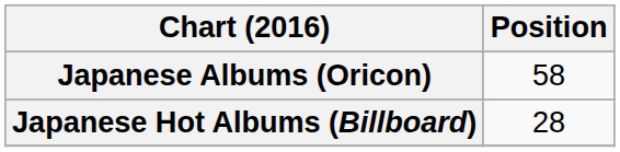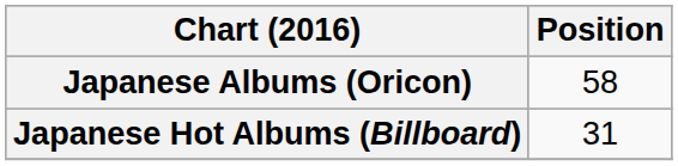 <table class="wikitable sortable plainrowheaders" style="text-align:center">
 <tr>
 <th scope="col">Chart (2016)</th>
 <th scope="col">Position</th>
 </tr>
 <tr>
 <th scope="row">Japanese Albums (Oricon)</th>
 <td>58</td>
 </tr>
 <tr>
 <th scope="row">Japanese Hot Albums (<em>Billboard</em>)</th>
-<td>28</td>
+<td>31</td>
 </tr>
 <tr>
 </tr>
 </table>
